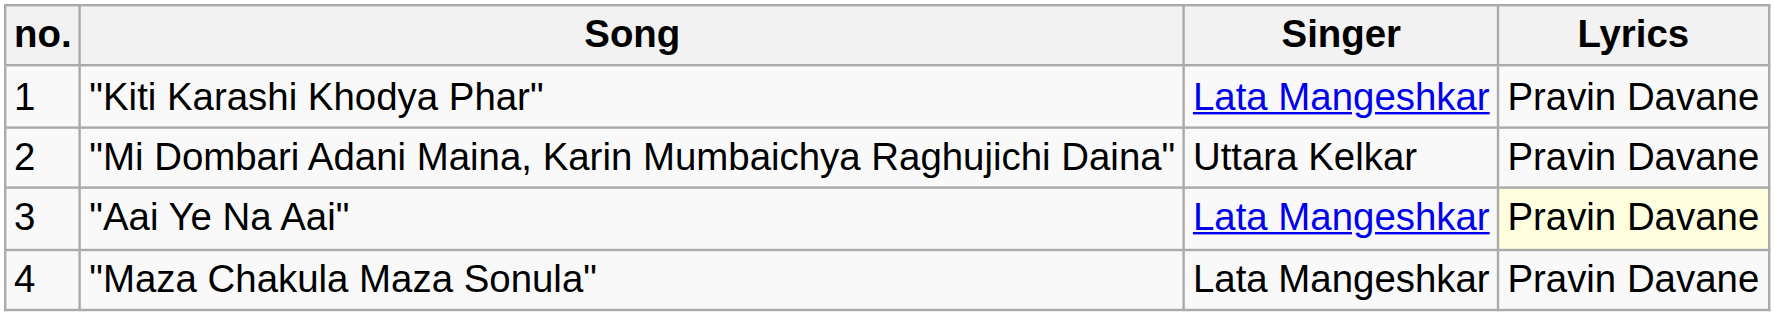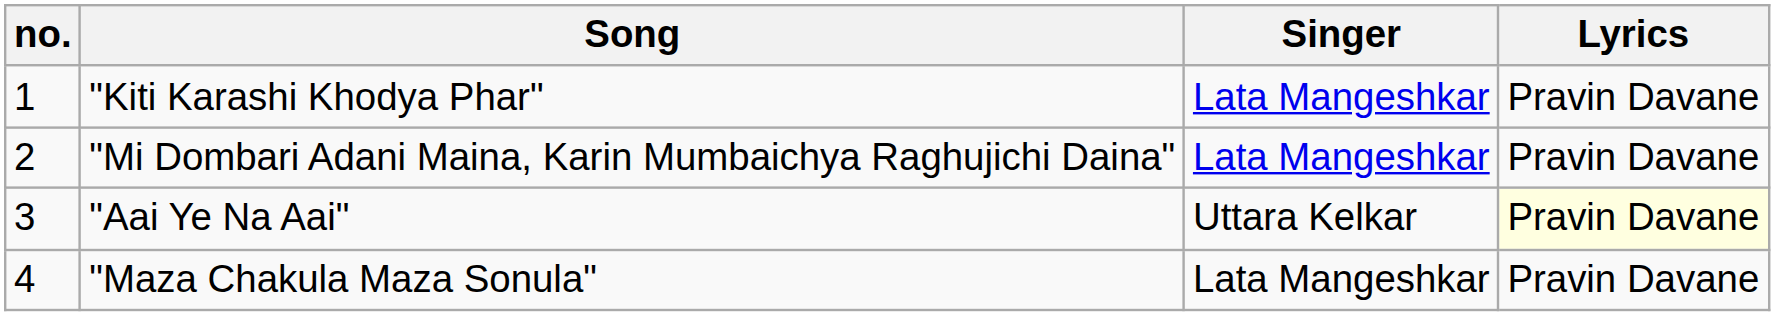 <table class="wikitable">
 <tr>
 <th>no.</th>
 <th>Song</th>
 <th>Singer</th>
 <th>Lyrics</th>
 </tr>
 <tr>
 <td>1</td>
 <td>"Kiti Karashi Khodya Phar"</td>
 <td><a href='#'>Lata Mangeshkar</a></td>
 <td>Pravin Davane</td>
 </tr>
 <tr>
 <td>2</td>
 <td>"Mi Dombari Adani Maina, Karin Mumbaichya Raghujichi Daina"</td>
-<td>Uttara Kelkar</td>
+<td><a href='#'>Lata Mangeshkar</a></td>
 <td>Pravin Davane</td>
 </tr>
 <tr>
 <td>3</td>
 <td>"Aai Ye Na Aai"</td>
-<td><a href='#'>Lata Mangeshkar</a></td>
+<td>Uttara Kelkar</td>
 <td style="background: lightyellow;">Pravin Davane</td>
 </tr>
 <tr>
 <td>4</td>
 <td>"Maza Chakula Maza Sonula"</td>
 <td>Lata Mangeshkar</td>
 <td>Pravin Davane</td>
 </tr>
 </table>
